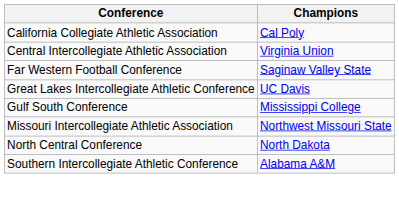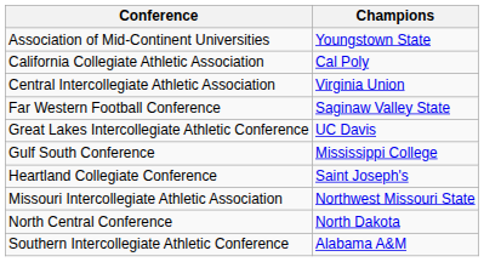 <table class="wikitable">
 <tr>
 <th>Conference</th>
 <th>Champions</th>
+</tr>
+<tr>
+<td>Association of Mid-Continent Universities</td>
+<td><a href='#'>Youngstown State</a></td>
 </tr>
 <tr>
 <td>California Collegiate Athletic Association</td>
 <td><a href='#'>Cal Poly</a></td>
 </tr>
 <tr>
 <td>Central Intercollegiate Athletic Association</td>
 <td><a href='#'>Virginia Union</a></td>
 </tr>
 <tr>
 <td>Far Western Football Conference</td>
 <td><a href='#'>Saginaw Valley State</a></td>
 </tr>
 <tr>
 <td>Great Lakes Intercollegiate Athletic Conference</td>
 <td><a href='#'>UC Davis</a></td>
 </tr>
 <tr>
 <td>Gulf South Conference</td>
 <td><a href='#'>Mississippi College</a></td>
 </tr>
 <tr>
+<td>Heartland Collegiate Conference</td>
+<td><a href='#'>Saint Joseph's</a></td>
+</tr>
+<tr>
 <td>Missouri Intercollegiate Athletic Association</td>
 <td><a href='#'>Northwest Missouri State</a></td>
 </tr>
 <tr>
 <td>North Central Conference</td>
 <td><a href='#'>North Dakota</a></td>
 </tr>
 <tr>
 <td>Southern Intercollegiate Athletic Conference</td>
 <td><a href='#'>Alabama A&M</a></td>
 </tr>
 </table>
